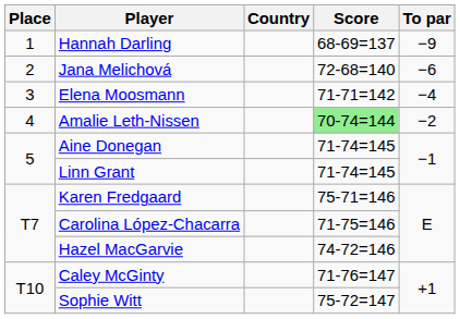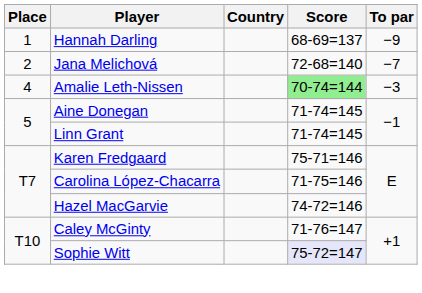 <table class="wikitable" style="font-size:95%;">
 <tr>
 <th>Place</th>
 <th>Player</th>
 <th>Country</th>
 <th>Score</th>
 <th>To par</th>
 </tr>
 <tr>
 <td align=center>1</td>
 <td><a href='#'>Hannah Darling</a></td>
 <td></td>
 <td align=center>68-69=137</td>
 <td align=center>−9</td>
 </tr>
 <tr>
 <td align="center">2</td>
 <td><a href='#'>Jana Melichová</a></td>
 <td></td>
 <td align=center>72-68=140</td>
-<td align="center">−6</td>
-</tr>
-<tr>
-<td align="center">3</td>
-<td><a href='#'>Elena Moosmann</a></td>
-<td></td>
-<td align="center">71-71=142</td>
-<td align="center">−4</td>
+<td align="center">−7</td>
 </tr>
 <tr>
 <td align="center">4</td>
 <td><a href='#'>Amalie Leth-Nissen</a></td>
 <td></td>
 <td align="center" style="background: lightgreen;">70-74=144</td>
-<td align="center">−2</td>
+<td align="center">−3</td>
 </tr>
 <tr>
 <td rowspan="2" align="center">5</td>
 <td><a href='#'>Aine Donegan</a></td>
 <td></td>
 <td align="center">71-74=145</td>
 <td rowspan="2" align="center">−1</td>
 </tr>
 <tr>
 <td><a href='#'>Linn Grant</a></td>
 <td></td>
 <td>71-74=145</td>
 </tr>
 <tr>
 <td rowspan="3" align="center">T7</td>
 <td><a href='#'>Karen Fredgaard</a></td>
 <td></td>
 <td align="center">75-71=146</td>
 <td rowspan="3" align="center">E</td>
 </tr>
 <tr>
 <td><a href='#'>Carolina López-Chacarra</a></td>
 <td></td>
 <td align="center">71-75=146</td>
 </tr>
 <tr>
 <td><a href='#'>Hazel MacGarvie</a></td>
 <td></td>
 <td align="center">74-72=146</td>
 </tr>
 <tr>
 <td rowspan="2" align="center">T10</td>
 <td><a href='#'>Caley McGinty</a></td>
 <td></td>
 <td align="center">71-76=147</td>
 <td rowspan="2" align="center">+1</td>
 </tr>
 <tr>
 <td><a href='#'>Sophie Witt</a></td>
 <td></td>
-<td align="center">75-72=147</td>
+<td align="center" style="background: lavender;">75-72=147</td>
 </tr>
 </table>
